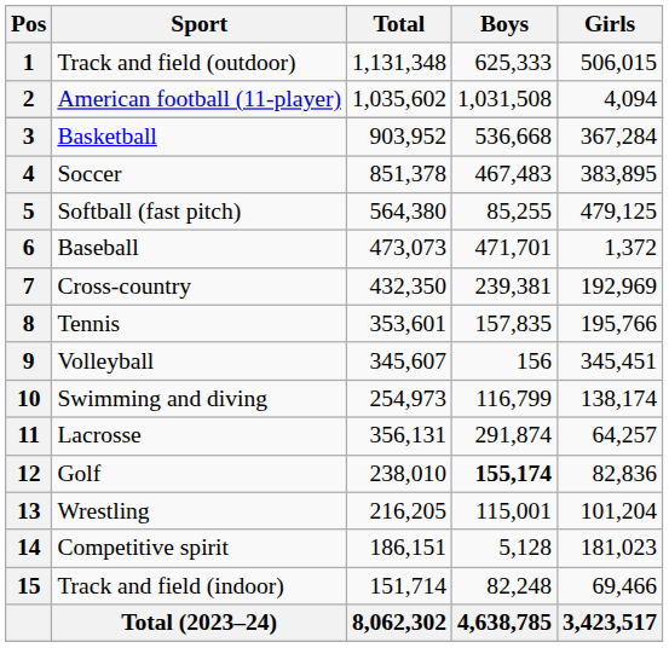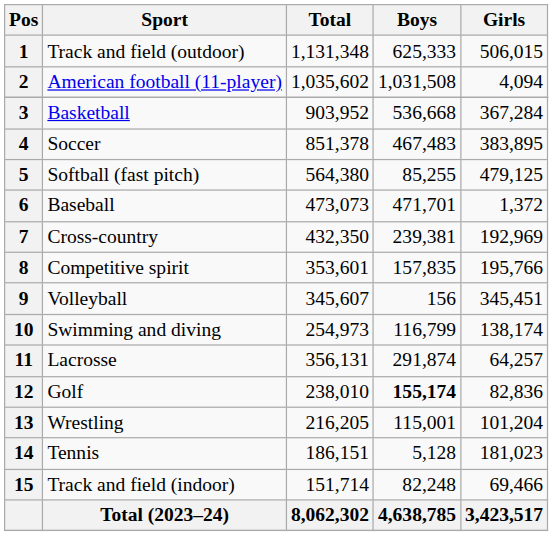 <table class="wikitable sortable">
 <tr>
 <th>Pos</th>
 <th>Sport</th>
 <th>Total</th>
 <th>Boys</th>
 <th>Girls</th>
 </tr>
 <tr>
 <th>1</th>
 <td>Track and field (outdoor)</td>
 <td align=right>1,131,348</td>
 <td align=right>625,333</td>
 <td align=right>506,015</td>
 </tr>
 <tr>
 <th>2</th>
 <td><a href='#'>American football (11-player)</a></td>
 <td align=right>1,035,602</td>
 <td align=right>1,031,508</td>
 <td align=right>4,094</td>
 </tr>
 <tr>
 </tr>
 <tr>
 <th>3</th>
 <td><a href='#'>Basketball</a></td>
 <td align=right>903,952</td>
 <td align=right>536,668</td>
 <td align=right>367,284</td>
 </tr>
 <tr>
 <th>4</th>
 <td>Soccer</td>
 <td align=right>851,378</td>
 <td align=right>467,483</td>
 <td align=right>383,895</td>
 </tr>
 <tr>
 <th>5</th>
 <td>Softball (fast pitch)</td>
 <td align=right>564,380</td>
 <td align=right>85,255</td>
 <td align=right>479,125</td>
 </tr>
 <tr>
 <th>6</th>
 <td>Baseball</td>
 <td align=right>473,073</td>
 <td align=right>471,701</td>
 <td align=right>1,372</td>
 </tr>
 <tr>
 <th>7</th>
 <td>Cross-country</td>
 <td align=right>432,350</td>
 <td align=right>239,381</td>
 <td align=right>192,969</td>
 </tr>
 <tr>
 <th>8</th>
-<td>Tennis</td>
+<td>Competitive spirit</td>
 <td align=right>353,601</td>
 <td align=right>157,835</td>
 <td align=right>195,766</td>
 </tr>
 <tr>
 <th>9</th>
 <td>Volleyball</td>
 <td align=right>345,607</td>
 <td align=right>156</td>
 <td align=right>345,451</td>
 </tr>
 <tr>
 <th>10</th>
 <td>Swimming and diving</td>
 <td align=right>254,973</td>
 <td align=right>116,799</td>
 <td align=right>138,174</td>
 </tr>
 <tr>
 <th>11</th>
 <td>Lacrosse</td>
 <td align=right>356,131</td>
 <td align=right>291,874</td>
 <td align=right>64,257</td>
 </tr>
 <tr>
 <th>12</th>
 <td>Golf</td>
 <td align=right>238,010</td>
 <td align=right><strong>155,174</strong></td>
 <td align=right>82,836</td>
 </tr>
 <tr>
 <th>13</th>
 <td>Wrestling</td>
 <td align=right>216,205</td>
 <td align=right>115,001</td>
 <td align=right>101,204</td>
 </tr>
 <tr>
 <th>14</th>
-<td>Competitive spirit</td>
+<td>Tennis</td>
 <td align=right>186,151</td>
 <td align=right>5,128</td>
 <td align=right>181,023</td>
 </tr>
 <tr>
 <th>15</th>
 <td>Track and field (indoor)</td>
 <td align=right>151,714</td>
 <td align=right>82,248</td>
 <td align=right>69,466</td>
 </tr>
 <tr class="sortbottom">
 <th></th>
 <th>Total (2023–24)</th>
 <th>8,062,302</th>
 <th>4,638,785</th>
 <th>3,423,517</th>
 </tr>
 <tr>
 </tr>
 </table>
